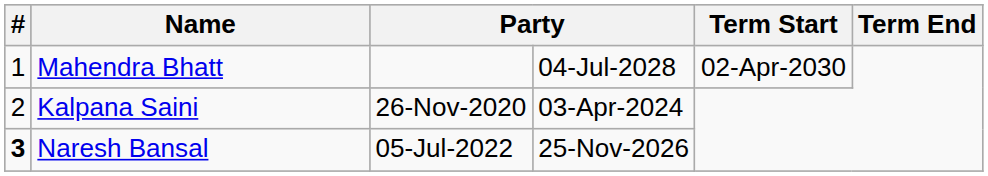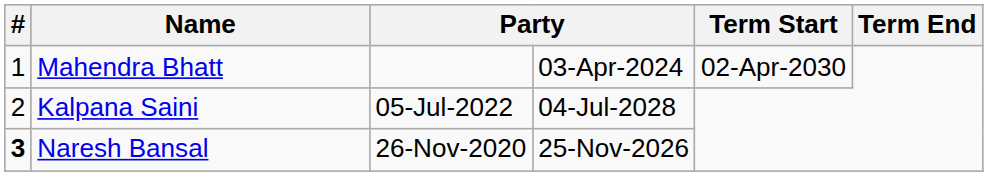 <table class="wikitable sortable">
 <tr>
 <th>#</th>
 <th style="width:200px">Name</th>
 <th colspan="2">Party</th>
 <th>Term Start</th>
 <th>Term End</th>
 </tr>
 <tr>
 <td>1</td>
 <td><a href='#'>Mahendra Bhatt</a></td>
 <td></td>
-<td>04-Jul-2028</td>
+<td>03-Apr-2024</td>
 <td>02-Apr-2030</td>
 </tr>
 <tr>
 <td>2</td>
 <td><a href='#'>Kalpana Saini</a></td>
-<td>26-Nov-2020</td>
-<td>03-Apr-2024</td>
+<td>05-Jul-2022</td>
+<td>04-Jul-2028</td>
 </tr>
 <tr>
 <td><strong>3</strong></td>
 <td><a href='#'>Naresh Bansal</a></td>
-<td>05-Jul-2022</td>
+<td>26-Nov-2020</td>
 <td>25-Nov-2026</td>
 </tr>
 </table>
